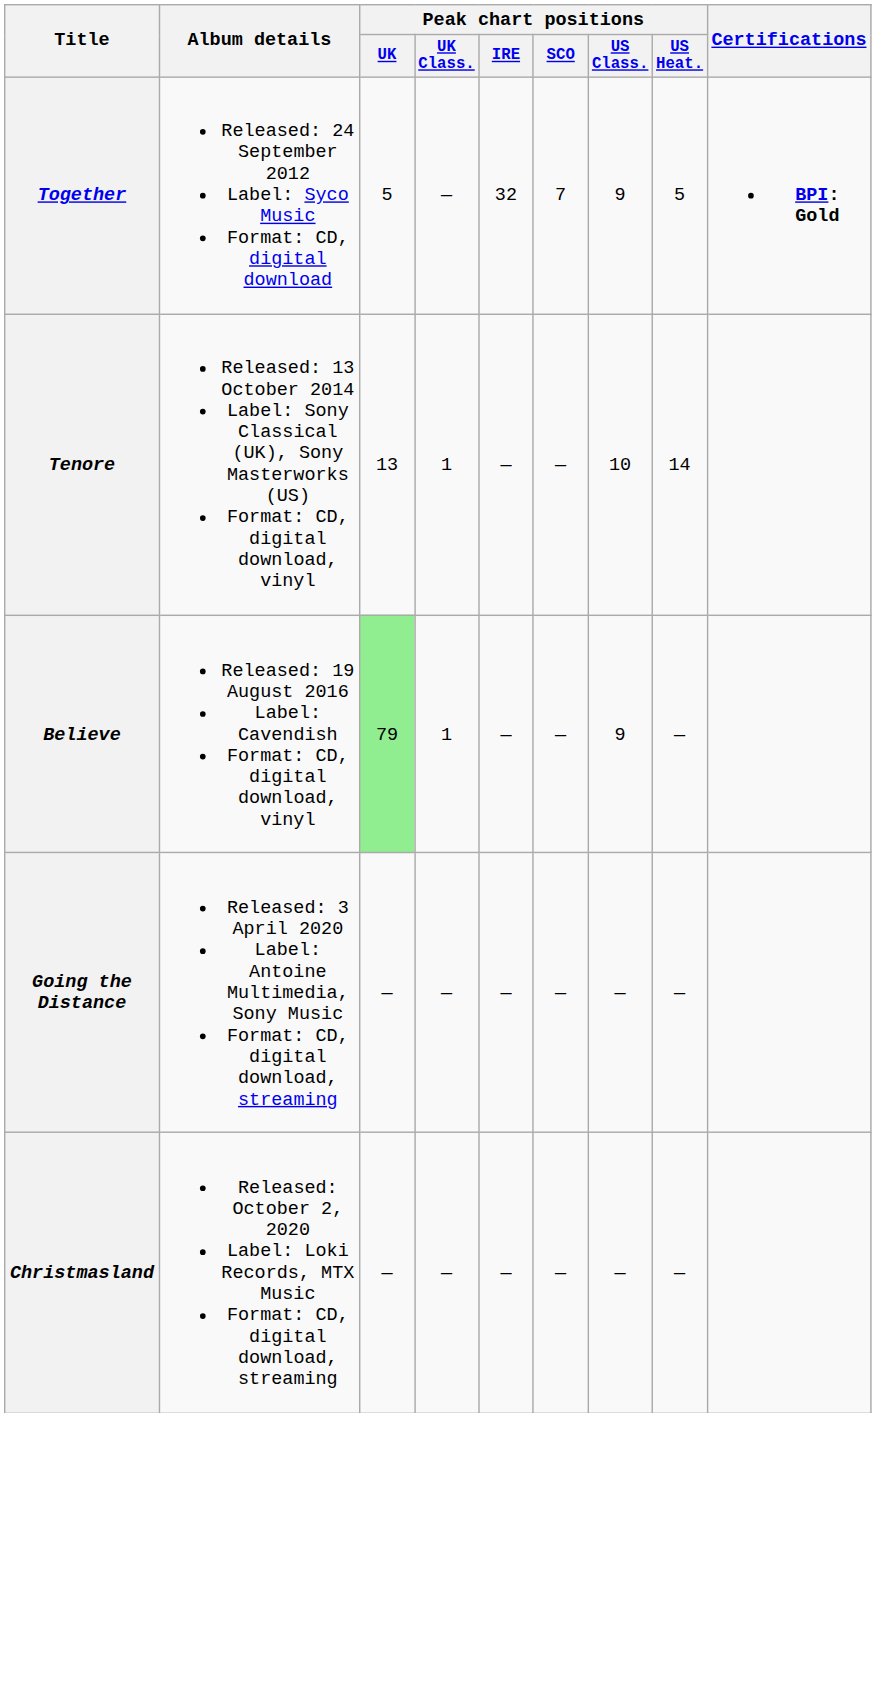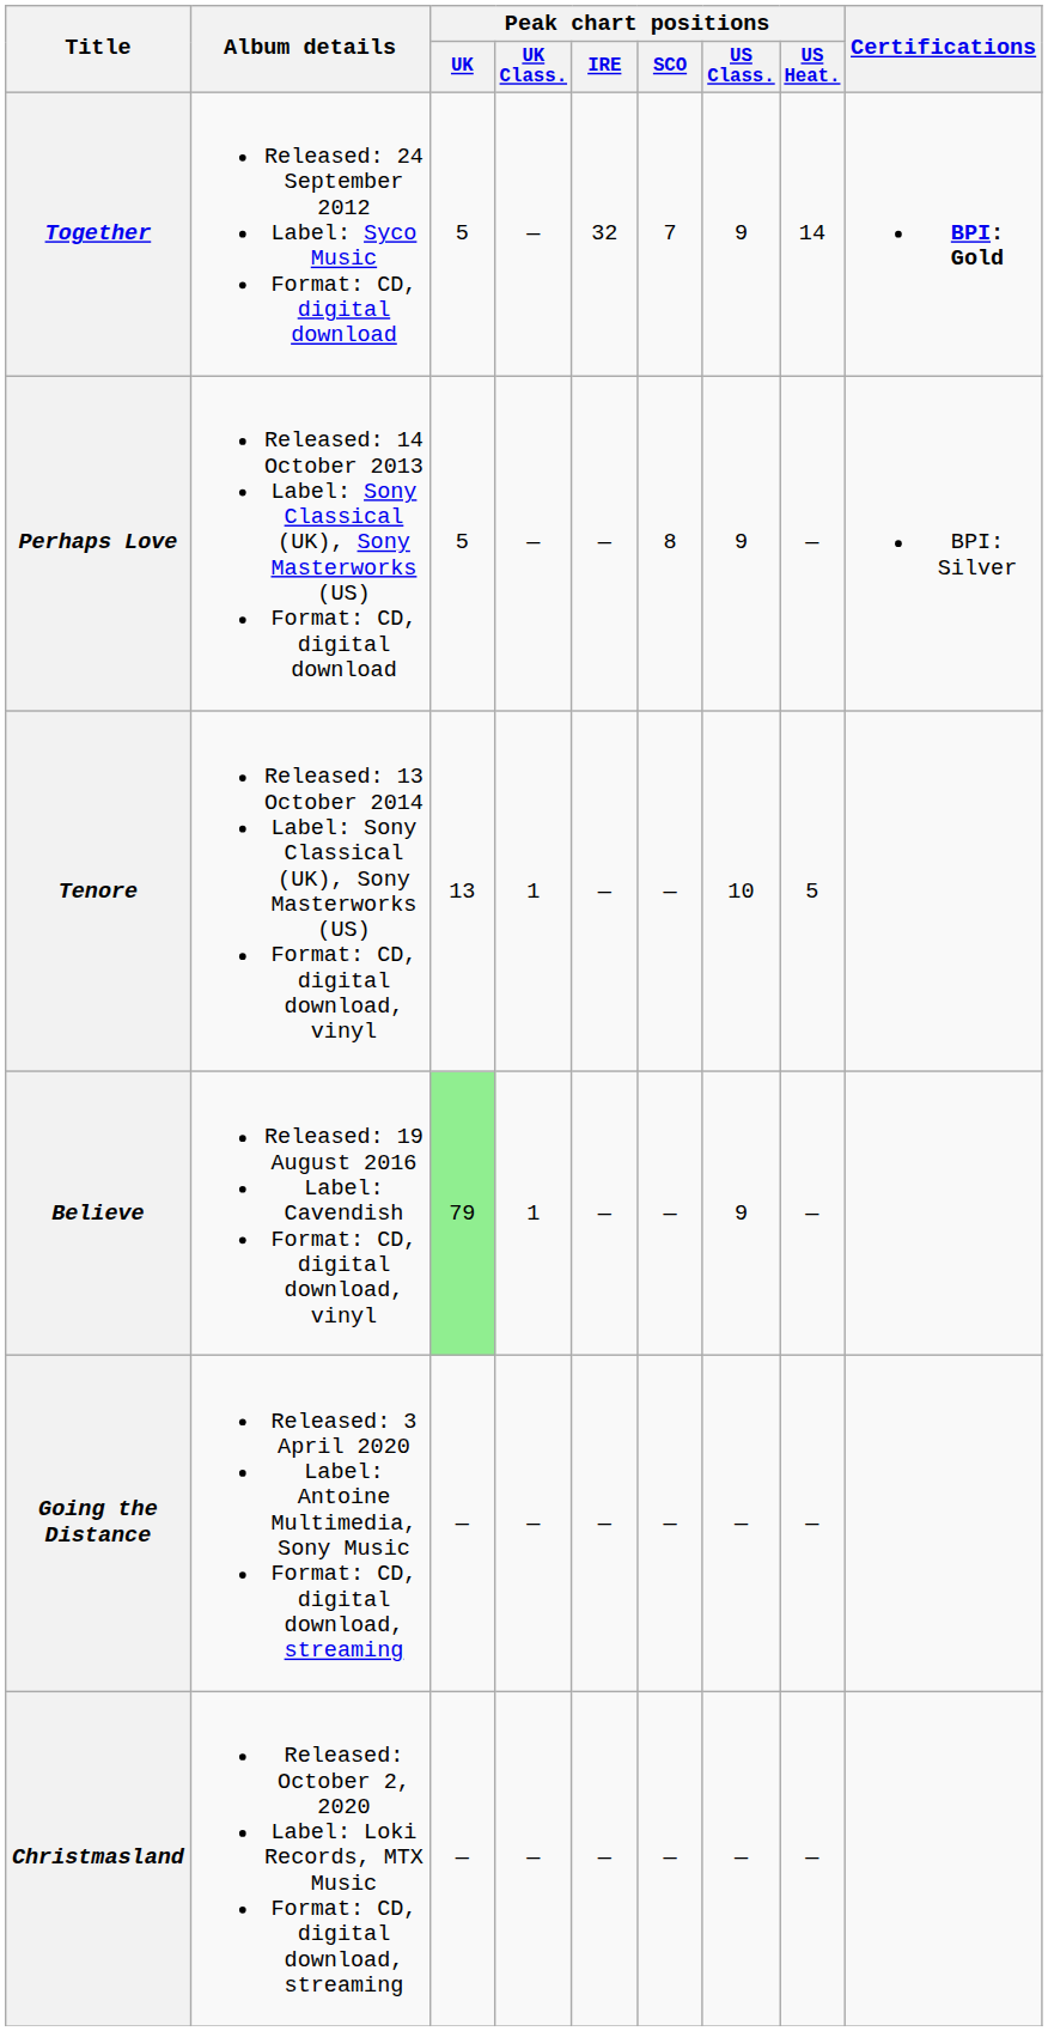 <table class="wikitable plainrowheaders" style="text-align:center;">
 <tr>
 <th scope="col" rowspan="2">Title</th>
 <th scope="col" rowspan="2">Album details</th>
 <th scope="col" colspan="6">Peak chart positions</th>
 <th scope="col" rowspan="2"><a href='#'>Certifications</a></th>
 </tr>
 <tr>
 <th scope="col" style="width:3em;font-size:85%;"><a href='#'>UK</a><br></th>
 <th scope="col" style="width:3em;font-size:85%;"><a href='#'>UK<br>Class.</a><br></th>
 <th scope="col" style="width:3em;font-size:85%;"><a href='#'>IRE</a><br></th>
 <th scope="col" style="width:3em;font-size:85%;"><a href='#'>SCO</a></th>
 <th scope="col" style="width:3em;font-size:85%;"><a href='#'>US<br>Class.</a><br></th>
 <th scope="col" style="width:3em;font-size:85%;"><a href='#'>US<br>Heat.</a><br></th>
 </tr>
 <tr>
 <th scope="row"><em><a href='#'>Together</a></em><br></th>
 <td><br><ul><li>Released: 24 September 2012</li><li>Label: <a href='#'>Syco Music</a></li><li>Format: CD, <a href='#'>digital download</a></li></ul></td>
 <td>5</td>
 <td>—</td>
 <td>32</td>
 <td>7</td>
 <td>9</td>
+<td>14</td>
+<td><strong><br><ul><li><a href='#'>BPI</a>: Gold</li></ul></strong></td>
+</tr>
+<tr>
+<th scope="row"><em>Perhaps Love</em><br></th>
+<td><br><ul><li>Released: 14 October 2013</li><li>Label: <a href='#'>Sony Classical</a> (UK), <a href='#'>Sony Masterworks</a> (US)</li><li>Format: CD, digital download</li></ul></td>
 <td>5</td>
-<td><strong><br><ul><li><a href='#'>BPI</a>: Gold</li></ul></strong></td>
+<td>—</td>
+<td>—</td>
+<td>8</td>
+<td>9</td>
+<td>—</td>
+<td><br><ul><li>BPI: Silver</li></ul></td>
 </tr>
 <tr>
 <th scope="row"><em>Tenore</em></th>
 <td><br><ul><li>Released: 13 October 2014</li><li>Label: Sony Classical (UK), Sony Masterworks (US)</li><li>Format: CD, digital download, vinyl</li></ul></td>
 <td>13</td>
 <td>1</td>
 <td>—</td>
 <td>—</td>
 <td>10</td>
-<td>14</td>
+<td>5</td>
 <td></td>
 </tr>
 <tr>
 <th scope="row"><em>Believe</em><br></th>
 <td><br><ul><li>Released: 19 August 2016</li><li>Label: Cavendish</li><li>Format: CD, digital download, vinyl</li></ul></td>
 <td style="background: lightgreen;">79</td>
 <td>1</td>
 <td>—</td>
 <td>—</td>
 <td>9</td>
 <td>—</td>
 <td></td>
 </tr>
 <tr>
 <th scope="row"><em>Going the Distance</em></th>
 <td><br><ul><li>Released: 3 April 2020</li><li>Label: Antoine Multimedia, Sony Music</li><li>Format: CD, digital download, <a href='#'>streaming</a></li></ul></td>
 <td>—</td>
 <td>—</td>
 <td>—</td>
 <td>—</td>
 <td>—</td>
 <td>—</td>
 </tr>
 <tr>
 <th scope="row"><em>Christmasland</em></th>
 <td><br><ul><li>Released: October 2, 2020</li><li>Label: Loki Records, MTX Music</li><li>Format: CD, digital download, streaming</li></ul></td>
 <td>—</td>
 <td>—</td>
 <td>—</td>
 <td>—</td>
 <td>—</td>
 <td>—</td>
 <td></td>
 </tr>
 </table>
